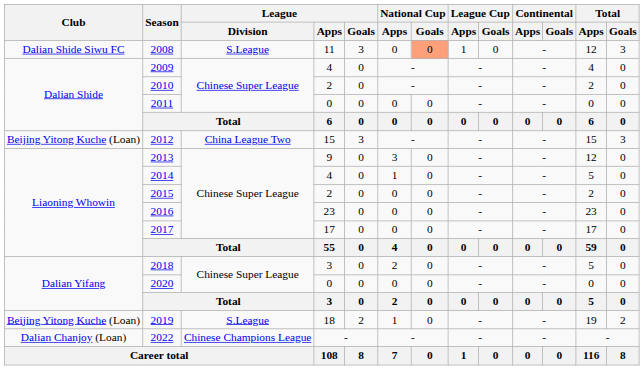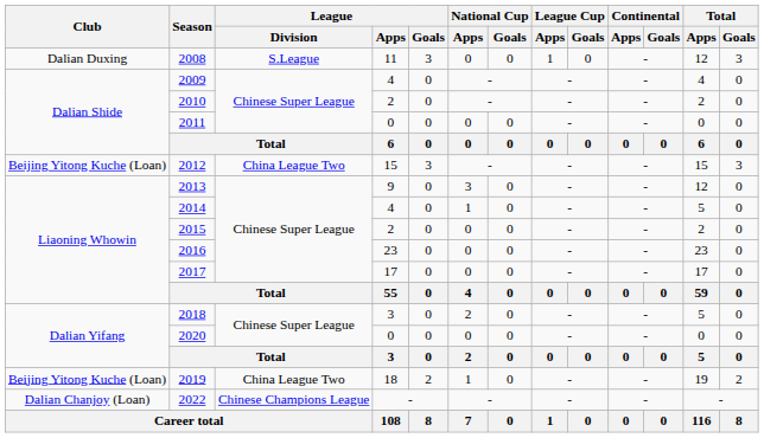 <table class="wikitable" style="text-align: center">
 <tr>
 <th rowspan="2">Club</th>
 <th rowspan="2">Season</th>
 <th colspan="3">League</th>
 <th colspan="2">National Cup</th>
 <th colspan="2">League Cup</th>
 <th colspan="2">Continental</th>
 <th colspan="2">Total</th>
 </tr>
 <tr>
 <th>Division</th>
 <th>Apps</th>
 <th>Goals</th>
 <th>Apps</th>
 <th>Goals</th>
 <th>Apps</th>
 <th>Goals</th>
 <th>Apps</th>
 <th>Goals</th>
 <th>Apps</th>
 <th>Goals</th>
 </tr>
 <tr>
-<td><a href='#'>Dalian Shide Siwu FC</a></td>
+<td>Dalian Duxing</td>
 <td><a href='#'>2008</a></td>
 <td><a href='#'>S.League</a></td>
 <td>11</td>
 <td>3</td>
 <td>0</td>
-<td style="background: lightsalmon;">0</td>
+<td>0</td>
 <td>1</td>
 <td>0</td>
 <td colspan="2">-</td>
 <td>12</td>
 <td>3</td>
 </tr>
 <tr>
 <td rowspan="4"><a href='#'>Dalian Shide</a></td>
 <td><a href='#'>2009</a></td>
 <td rowspan="3"><a href='#'>Chinese Super League</a></td>
 <td>4</td>
 <td>0</td>
 <td colspan="2">-</td>
 <td colspan="2">-</td>
 <td colspan="2">-</td>
 <td>4</td>
 <td>0</td>
 </tr>
 <tr>
 <td><a href='#'>2010</a></td>
 <td>2</td>
 <td>0</td>
 <td colspan="2">-</td>
 <td colspan="2">-</td>
 <td colspan="2">-</td>
 <td>2</td>
 <td>0</td>
 </tr>
 <tr>
 <td><a href='#'>2011</a></td>
 <td>0</td>
 <td>0</td>
 <td>0</td>
 <td>0</td>
 <td colspan="2">-</td>
 <td colspan="2">-</td>
 <td>0</td>
 <td>0</td>
 </tr>
 <tr>
 <th colspan="2">Total</th>
 <th>6</th>
 <th>0</th>
 <th>0</th>
 <th>0</th>
 <th>0</th>
 <th>0</th>
 <th>0</th>
 <th>0</th>
 <th>6</th>
 <th>0</th>
 </tr>
 <tr>
 <td><a href='#'>Beijing Yitong Kuche</a> (Loan)</td>
 <td><a href='#'>2012</a></td>
 <td><a href='#'>China League Two</a></td>
 <td>15</td>
 <td>3</td>
 <td colspan="2">-</td>
 <td colspan="2">-</td>
 <td colspan="2">-</td>
 <td>15</td>
 <td>3</td>
 </tr>
 <tr>
 <td rowspan="6"><a href='#'>Liaoning Whowin</a></td>
 <td><a href='#'>2013</a></td>
 <td rowspan="5">Chinese Super League</td>
 <td>9</td>
 <td>0</td>
 <td>3</td>
 <td>0</td>
 <td colspan="2">-</td>
 <td colspan="2">-</td>
 <td>12</td>
 <td>0</td>
 </tr>
 <tr>
 <td><a href='#'>2014</a></td>
 <td>4</td>
 <td>0</td>
 <td>1</td>
 <td>0</td>
 <td colspan="2">-</td>
 <td colspan="2">-</td>
 <td>5</td>
 <td>0</td>
 </tr>
 <tr>
 <td><a href='#'>2015</a></td>
 <td>2</td>
 <td>0</td>
 <td>0</td>
 <td>0</td>
 <td colspan="2">-</td>
 <td colspan="2">-</td>
 <td>2</td>
 <td>0</td>
 </tr>
 <tr>
 <td><a href='#'>2016</a></td>
 <td>23</td>
 <td>0</td>
 <td>0</td>
 <td>0</td>
 <td colspan="2">-</td>
 <td colspan="2">-</td>
 <td>23</td>
 <td>0</td>
 </tr>
 <tr>
 <td><a href='#'>2017</a></td>
 <td>17</td>
 <td>0</td>
 <td>0</td>
 <td>0</td>
 <td colspan="2">-</td>
 <td colspan="2">-</td>
 <td>17</td>
 <td>0</td>
 </tr>
 <tr>
 <th colspan="2">Total</th>
 <th>55</th>
 <th>0</th>
 <th>4</th>
 <th>0</th>
 <th>0</th>
 <th>0</th>
 <th>0</th>
 <th>0</th>
 <th>59</th>
 <th>0</th>
 </tr>
 <tr>
 <td rowspan=3><a href='#'>Dalian Yifang</a></td>
 <td><a href='#'>2018</a></td>
 <td rowspan=2>Chinese Super League</td>
 <td>3</td>
 <td>0</td>
 <td>2</td>
 <td>0</td>
 <td colspan="2">-</td>
 <td colspan="2">-</td>
 <td>5</td>
 <td>0</td>
 </tr>
 <tr>
 <td><a href='#'>2020</a></td>
 <td>0</td>
 <td>0</td>
 <td>0</td>
 <td>0</td>
 <td colspan="2">-</td>
 <td colspan="2">-</td>
 <td>0</td>
 <td>0</td>
 </tr>
 <tr>
 <th colspan="2">Total</th>
 <th>3</th>
 <th>0</th>
 <th>2</th>
 <th>0</th>
 <th>0</th>
 <th>0</th>
 <th>0</th>
 <th>0</th>
 <th>5</th>
 <th>0</th>
 </tr>
 <tr>
 <td><a href='#'>Beijing Yitong Kuche</a> (Loan)</td>
 <td><a href='#'>2019</a></td>
-<td><a href='#'>S.League</a></td>
+<td>China League Two</td>
 <td>18</td>
 <td>2</td>
 <td>1</td>
 <td>0</td>
 <td colspan="2">-</td>
 <td colspan="2">-</td>
 <td>19</td>
 <td>2</td>
 </tr>
 <tr>
 <td><a href='#'>Dalian Chanjoy</a> (Loan)</td>
 <td><a href='#'>2022</a></td>
 <td><a href='#'>Chinese Champions League</a></td>
 <td colspan="2">-</td>
 <td colspan="2">-</td>
 <td colspan="2">-</td>
 <td colspan="2">-</td>
 <td colspan="2">-</td>
 </tr>
 <tr>
 <th colspan=3>Career total</th>
 <th>108</th>
 <th>8</th>
 <th>7</th>
 <th>0</th>
 <th>1</th>
 <th>0</th>
 <th>0</th>
 <th>0</th>
 <th>116</th>
 <th>8</th>
 </tr>
 </table>
